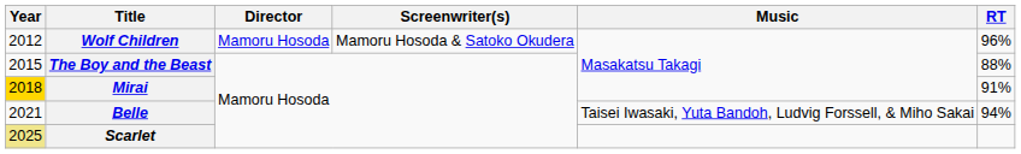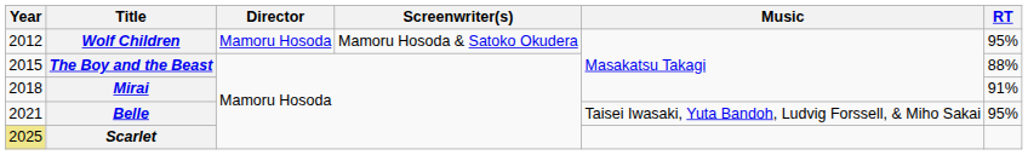 <table class="wikitable">
 <tr>
 <th>Year</th>
 <th>Title</th>
 <th>Director</th>
 <th>Screenwriter(s)</th>
 <th>Music</th>
 <th><a href='#'>RT</a></th>
 </tr>
 <tr>
 <td>2012</td>
 <th><em><a href='#'>Wolf Children</a></em></th>
 <td><a href='#'>Mamoru Hosoda</a></td>
 <td>Mamoru Hosoda & <a href='#'>Satoko Okudera</a></td>
 <td rowspan="3"><a href='#'>Masakatsu Takagi</a></td>
-<td>96%</td>
+<td>95%</td>
 </tr>
 <tr>
 <td>2015</td>
 <th><em><a href='#'>The Boy and the Beast</a></em></th>
 <td colspan="2" rowspan="4">Mamoru Hosoda</td>
 <td>88%</td>
 </tr>
 <tr>
-<td style="background: gold;">2018</td>
+<td>2018</td>
 <th><em><a href='#'>Mirai</a></em></th>
 <td>91%</td>
 </tr>
 <tr>
 <td>2021</td>
 <th><em><a href='#'>Belle</a></em></th>
 <td>Taisei Iwasaki, <a href='#'>Yuta Bandoh</a>, Ludvig Forssell, & Miho Sakai</td>
-<td>94%</td>
+<td>95%</td>
 </tr>
 <tr>
 <td style="background: khaki;">2025</td>
 <th><em>Scarlet</em></th>
 <td></td>
 <td></td>
 </tr>
 </table>
